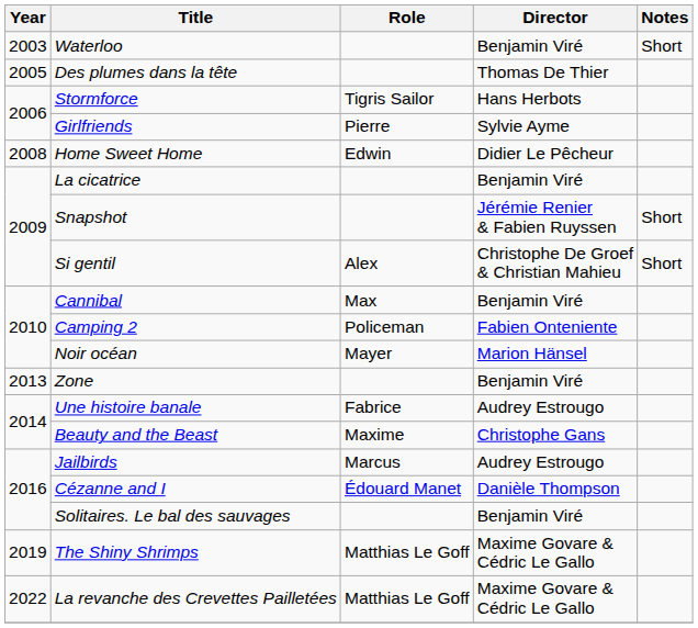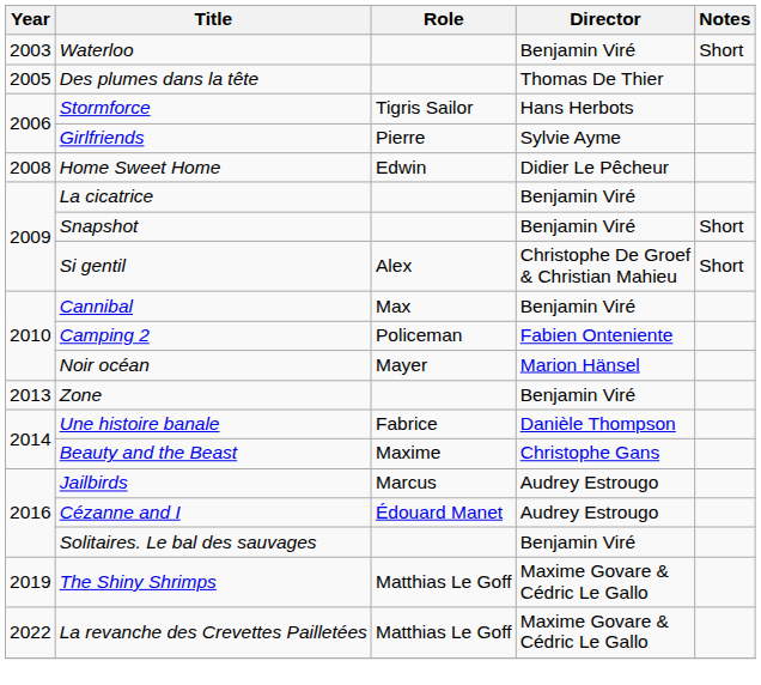 <table class="wikitable">
 <tr>
 <th>Year</th>
 <th>Title</th>
 <th>Role</th>
 <th>Director</th>
 <th>Notes</th>
 </tr>
 <tr>
 <td>2003</td>
 <td><em>Waterloo</em></td>
 <td></td>
 <td>Benjamin Viré</td>
 <td>Short</td>
 </tr>
 <tr>
 <td>2005</td>
 <td><em>Des plumes dans la tête</em></td>
 <td></td>
 <td>Thomas De Thier</td>
 <td></td>
 </tr>
 <tr>
 <td rowspan=2>2006</td>
 <td><em><a href='#'>Stormforce</a></em></td>
 <td>Tigris Sailor</td>
 <td>Hans Herbots</td>
 <td></td>
 </tr>
 <tr>
 <td><em><a href='#'>Girlfriends</a></em></td>
 <td>Pierre</td>
 <td>Sylvie Ayme</td>
 <td></td>
 </tr>
 <tr>
 <td>2008</td>
 <td><em>Home Sweet Home</em></td>
 <td>Edwin</td>
 <td>Didier Le Pêcheur</td>
 <td></td>
 </tr>
 <tr>
 <td rowspan=3>2009</td>
 <td><em>La cicatrice</em></td>
 <td></td>
 <td>Benjamin Viré</td>
 <td></td>
 </tr>
 <tr>
 <td><em>Snapshot</em></td>
 <td></td>
-<td><a href='#'>Jérémie Renier</a><br> & Fabien Ruyssen</td>
+<td>Benjamin Viré</td>
 <td>Short</td>
 </tr>
 <tr>
 <td><em>Si gentil</em></td>
 <td>Alex</td>
 <td>Christophe De Groef<br> & Christian Mahieu</td>
 <td>Short</td>
 </tr>
 <tr>
 <td rowspan=3>2010</td>
 <td><em><a href='#'>Cannibal</a></em></td>
 <td>Max</td>
 <td>Benjamin Viré</td>
 <td></td>
 </tr>
 <tr>
 <td><em><a href='#'>Camping 2</a></em></td>
 <td>Policeman</td>
 <td><a href='#'>Fabien Onteniente</a></td>
 <td></td>
 </tr>
 <tr>
 <td><em>Noir océan</em></td>
 <td>Mayer</td>
 <td><a href='#'>Marion Hänsel</a></td>
 <td></td>
 </tr>
 <tr>
 <td>2013</td>
 <td><em>Zone</em></td>
 <td></td>
 <td>Benjamin Viré</td>
 <td></td>
 </tr>
 <tr>
 <td rowspan=2>2014</td>
 <td><em><a href='#'>Une histoire banale</a></em></td>
 <td>Fabrice</td>
-<td>Audrey Estrougo</td>
+<td><a href='#'>Danièle Thompson</a></td>
 <td></td>
 </tr>
 <tr>
 <td><em><a href='#'>Beauty and the Beast</a></em></td>
 <td>Maxime</td>
 <td><a href='#'>Christophe Gans</a></td>
 <td></td>
 </tr>
 <tr>
 <td rowspan=3>2016</td>
 <td><em><a href='#'>Jailbirds</a></em></td>
 <td>Marcus</td>
 <td>Audrey Estrougo</td>
 <td></td>
 </tr>
 <tr>
 <td><em><a href='#'>Cézanne and I</a></em></td>
 <td><a href='#'>Édouard Manet</a></td>
-<td><a href='#'>Danièle Thompson</a></td>
+<td>Audrey Estrougo</td>
 <td></td>
 </tr>
 <tr>
 <td><em>Solitaires. Le bal des sauvages</em></td>
 <td></td>
 <td>Benjamin Viré</td>
 <td></td>
 </tr>
 <tr>
 <td>2019</td>
 <td><em><a href='#'>The Shiny Shrimps</a></em></td>
 <td>Matthias Le Goff</td>
 <td>Maxime Govare &<br> Cédric Le Gallo</td>
 <td></td>
 </tr>
 <tr>
 <td>2022</td>
 <td><em>La revanche des Crevettes Pailletées</em></td>
 <td>Matthias Le Goff</td>
 <td>Maxime Govare &<br> Cédric Le Gallo</td>
 <td></td>
 </tr>
 <tr>
 </tr>
 </table>
